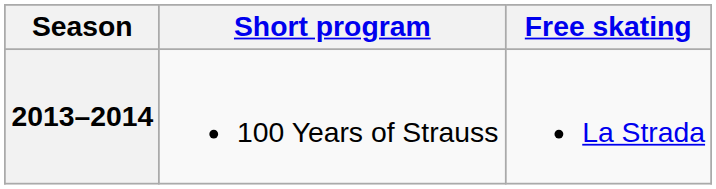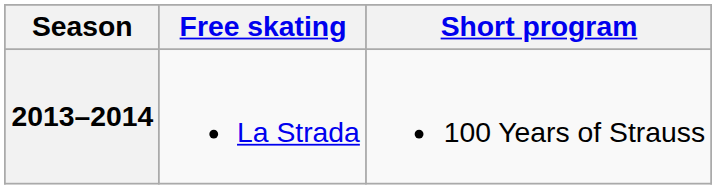 <table class=wikitable style=text-align:center>
 <tr>
 <th>Season</th>
+<th><a href='#'>Free skating</a></th>
 <th><a href='#'>Short program</a></th>
-<th><a href='#'>Free skating</a></th>
 </tr>
 <tr>
 <th>2013–2014 <br> </th>
+<td><br><ul><li><a href='#'>La Strada</a> <br></li></ul></td>
 <td><br><ul><li>100 Years of Strauss <br></li></ul></td>
-<td><br><ul><li><a href='#'>La Strada</a> <br></li></ul></td>
 </tr>
 </table>
